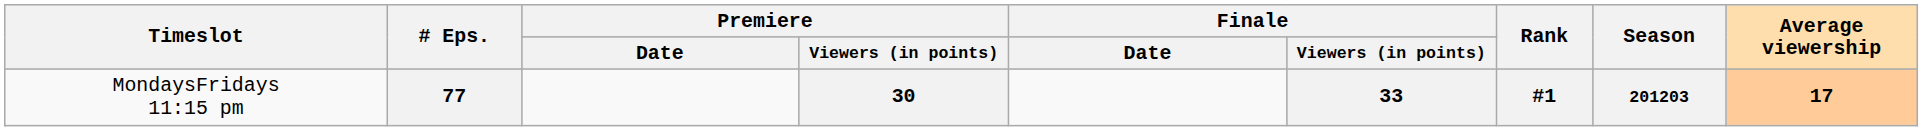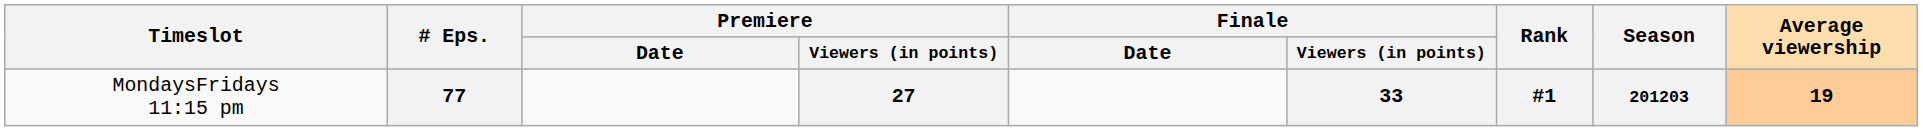 <table class="wikitable">
 <tr>
 <th style="width:20%;" rowspan="2">Timeslot</th>
 <th style="width:7%;" rowspan="2"># Eps.</th>
 <th colspan=2>Premiere</th>
 <th colspan=2>Finale</th>
 <th style="width:5%;" rowspan="2">Rank</th>
 <th style="width:7%;" rowspan="2">Season</th>
 <th style="width:10%; background:#ffdead;" rowspan="2">Average viewership</th>
 </tr>
 <tr>
 <th>Date</th>
 <th span style="width:11%; font-size:smaller; line-height:100%;">Viewers (in points)</th>
 <th>Date</th>
 <th span style="width:11%; font-size:smaller; line-height:100%;">Viewers (in points)</th>
 </tr>
 <tr>
 <td rowspan="1" style="text-align:center;">MondaysFridays <br>11:15 pm</td>
 <th>77</th>
 <td style="font-size:11px;line-height:110%"></td>
-<th>30</th>
+<th>27</th>
 <td style="font-size:11px;line-height:110%"></td>
 <th>33</th>
 <th>#1</th>
 <th style="font-size:smaller">201203</th>
-<th style="background:#fc9;">17</th>
+<th style="background:#fc9;">19</th>
 </tr>
 </table>
